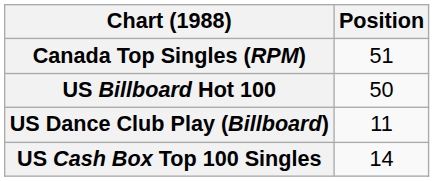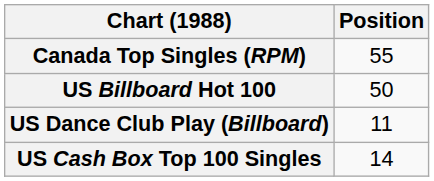 <table class="wikitable sortable plainrowheaders" style="text-align:center">
 <tr>
 <th scope="col">Chart (1988)</th>
 <th scope="col">Position</th>
 </tr>
 <tr>
 <th scope="row">Canada Top Singles (<em>RPM</em>)</th>
-<td>51</td>
+<td>55</td>
 </tr>
 <tr>
 <th scope="row">US <em>Billboard</em> Hot 100</th>
 <td>50</td>
 </tr>
 <tr>
 <th scope="row">US Dance Club Play (<em>Billboard</em>)</th>
 <td>11</td>
 </tr>
 <tr>
 <th scope="row">US <em>Cash Box</em> Top 100 Singles</th>
 <td>14</td>
 </tr>
 </table>
